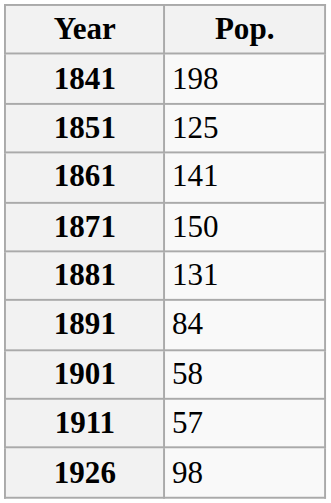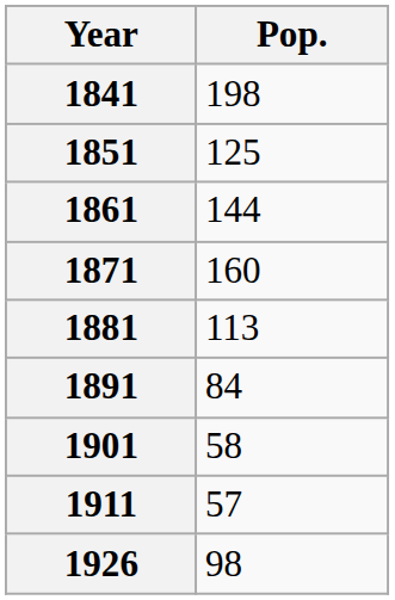 <table class="wikitable" style="margin:0; border:1px solid darkgrey;">
 <tr>
 <th style="width:75px;">Year</th>
 <th style="width:75px;">Pop.</th>
 </tr>
 <tr>
 <th>1841</th>
 <td>198  </td>
 </tr>
 <tr>
 <th>1851</th>
 <td>125  </td>
 </tr>
 <tr>
 <th>1861</th>
-<td>141 </td>
+<td>144 </td>
 </tr>
 <tr>
 <th>1871</th>
-<td>150 </td>
+<td>160 </td>
 </tr>
 <tr>
 <th>1881</th>
-<td>131 </td>
+<td>113 </td>
 </tr>
 <tr>
 <th>1891</th>
 <td>84 </td>
 </tr>
 <tr>
 <th>1901</th>
 <td>58 </td>
 </tr>
 <tr>
 <th>1911</th>
 <td>57 </td>
 </tr>
 <tr>
 <th>1926</th>
 <td>98 </td>
 </tr>
 </table>
